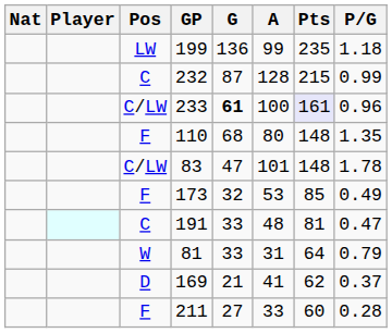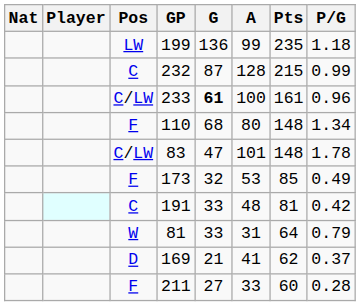 <table class="wikitable sortable">
 <tr>
 <th>Nat</th>
 <th>Player</th>
 <th>Pos</th>
 <th>GP</th>
 <th>G</th>
 <th>A</th>
 <th>Pts</th>
 <th>P/G</th>
 </tr>
 <tr align="center">
 <td></td>
 <td align="left"></td>
 <td><a href='#'>LW</a></td>
 <td>199</td>
 <td>136</td>
 <td>99</td>
 <td>235</td>
 <td>1.18</td>
 </tr>
 <tr align="center">
 <td></td>
 <td align="left"></td>
 <td><a href='#'>C</a></td>
 <td>232</td>
 <td>87</td>
 <td>128</td>
 <td>215</td>
 <td>0.99</td>
 </tr>
 <tr align="center">
 <td></td>
 <td align="left"></td>
 <td><a href='#'>C</a>/<a href='#'>LW</a></td>
 <td>233</td>
 <td><strong>61</strong></td>
 <td>100</td>
-<td style="background: lavender;">161</td>
+<td>161</td>
 <td>0.96</td>
 </tr>
 <tr align="center">
 <td></td>
 <td align="left"></td>
 <td><a href='#'>F</a></td>
 <td>110</td>
 <td>68</td>
 <td>80</td>
 <td>148</td>
-<td>1.35</td>
+<td>1.34</td>
 </tr>
 <tr align="center">
 <td></td>
 <td align="left"></td>
 <td><a href='#'>C</a>/<a href='#'>LW</a></td>
 <td>83</td>
 <td>47</td>
 <td>101</td>
 <td>148</td>
 <td>1.78</td>
 </tr>
 <tr align="center">
 <td></td>
 <td align="left"></td>
 <td><a href='#'>F</a></td>
 <td>173</td>
 <td>32</td>
 <td>53</td>
 <td>85</td>
 <td>0.49</td>
 </tr>
 <tr align="center">
 <td></td>
 <td align="left" bgcolor="#E0FFFF"></td>
 <td><a href='#'>C</a></td>
 <td>191</td>
 <td>33</td>
 <td>48</td>
 <td>81</td>
-<td>0.47</td>
+<td>0.42</td>
 </tr>
 <tr align="center">
 <td></td>
 <td align="left"></td>
 <td><a href='#'>W</a></td>
 <td>81</td>
 <td>33</td>
 <td>31</td>
 <td>64</td>
 <td>0.79</td>
 </tr>
 <tr align="center">
 <td></td>
 <td align="left"></td>
 <td><a href='#'>D</a></td>
 <td>169</td>
 <td>21</td>
 <td>41</td>
 <td>62</td>
 <td>0.37</td>
 </tr>
 <tr align="center">
 <td></td>
 <td align="left"></td>
 <td><a href='#'>F</a></td>
 <td>211</td>
 <td>27</td>
 <td>33</td>
 <td>60</td>
 <td>0.28</td>
 </tr>
 </table>
